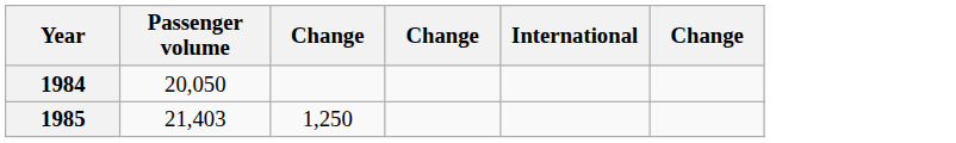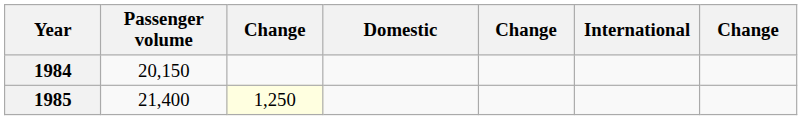 <table class="wikitable sortable">
 <tr>
 <th style="width:75px">Year</th>
 <th style="width:100px">Passenger volume</th>
 <th style="width:75px">Change</th>
+<th style="width:125px">Domestic</th>
 <th style="width:75px">Change</th>
 <th style="width:100px">International</th>
 <th style="width:75px">Change</th>
 </tr>
 <tr style="text-align:center;">
 <th>1984</th>
-<td>20,050</td>
+<td>20,150</td>
+<td></td>
 <td></td>
 <td></td>
 <td></td>
 <td></td>
 </tr>
 <tr style="text-align:center;">
 <th>1985</th>
-<td>21,403</td>
-<td>1,250</td>
+<td>21,400</td>
+<td style="background: lightyellow;">1,250</td>
+<td></td>
 <td></td>
 <td></td>
 <td></td>
 </tr>
 </table>
